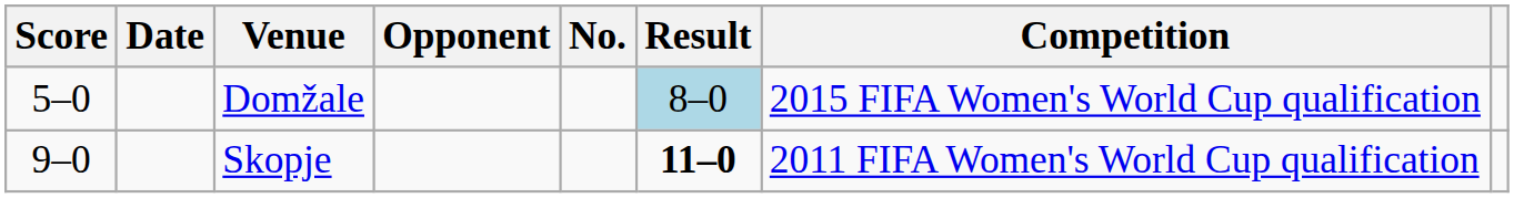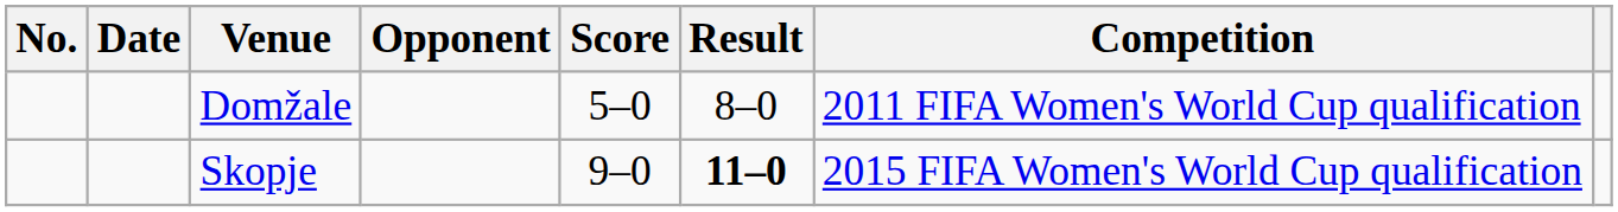 <table class="wikitable sortable">
 <tr>
-<th scope="col">Score</th>
+<th scope="col">No.</th>
 <th scope="col">Date</th>
 <th scope="col">Venue</th>
 <th scope="col">Opponent</th>
-<th scope="col">No.</th>
+<th scope="col">Score</th>
 <th scope="col">Result</th>
 <th scope="col">Competition</th>
 <th scope="col" class="unsortable"></th>
 </tr>
 <tr>
-<td style="text-align:center">5–0</td>
+<td style="text-align:center"></td>
 <td></td>
 <td><a href='#'>Domžale</a></td>
 <td></td>
+<td style="text-align:center">5–0</td>
+<td style="text-align:center">8–0</td>
+<td><a href='#'>2011 FIFA Women's World Cup qualification</a></td>
+<td></td>
+</tr>
+<tr>
 <td style="text-align:center"></td>
-<td style="background: lightblue; text-align:center">8–0</td>
+<td></td>
+<td><a href='#'>Skopje</a></td>
+<td></td>
+<td style="text-align:center">9–0</td>
+<td style="text-align:center"><strong>11–0</strong></td>
 <td><a href='#'>2015 FIFA Women's World Cup qualification</a></td>
 <td></td>
 </tr>
-<tr>
-<td style="text-align:center">9–0</td>
-<td></td>
-<td><a href='#'>Skopje</a></td>
-<td></td>
-<td style="text-align:center"></td>
-<td style="text-align:center"><strong>11–0</strong></td>
-<td><a href='#'>2011 FIFA Women's World Cup qualification</a></td>
-<td></td>
-</tr>
 </table>
